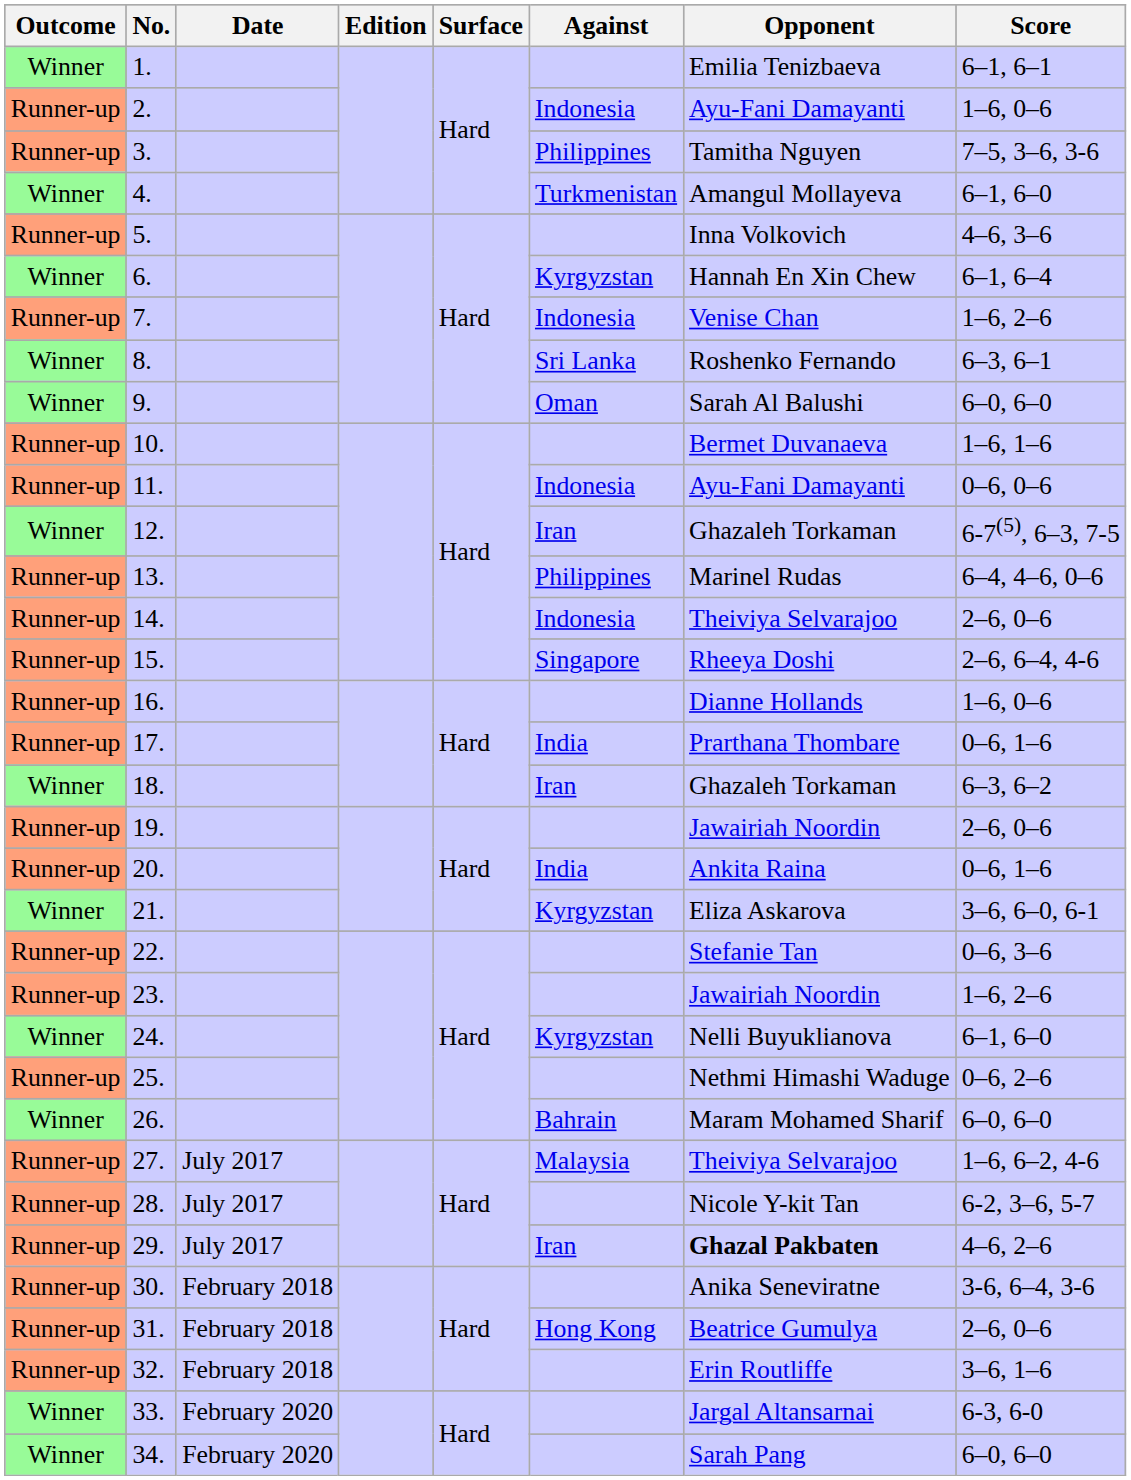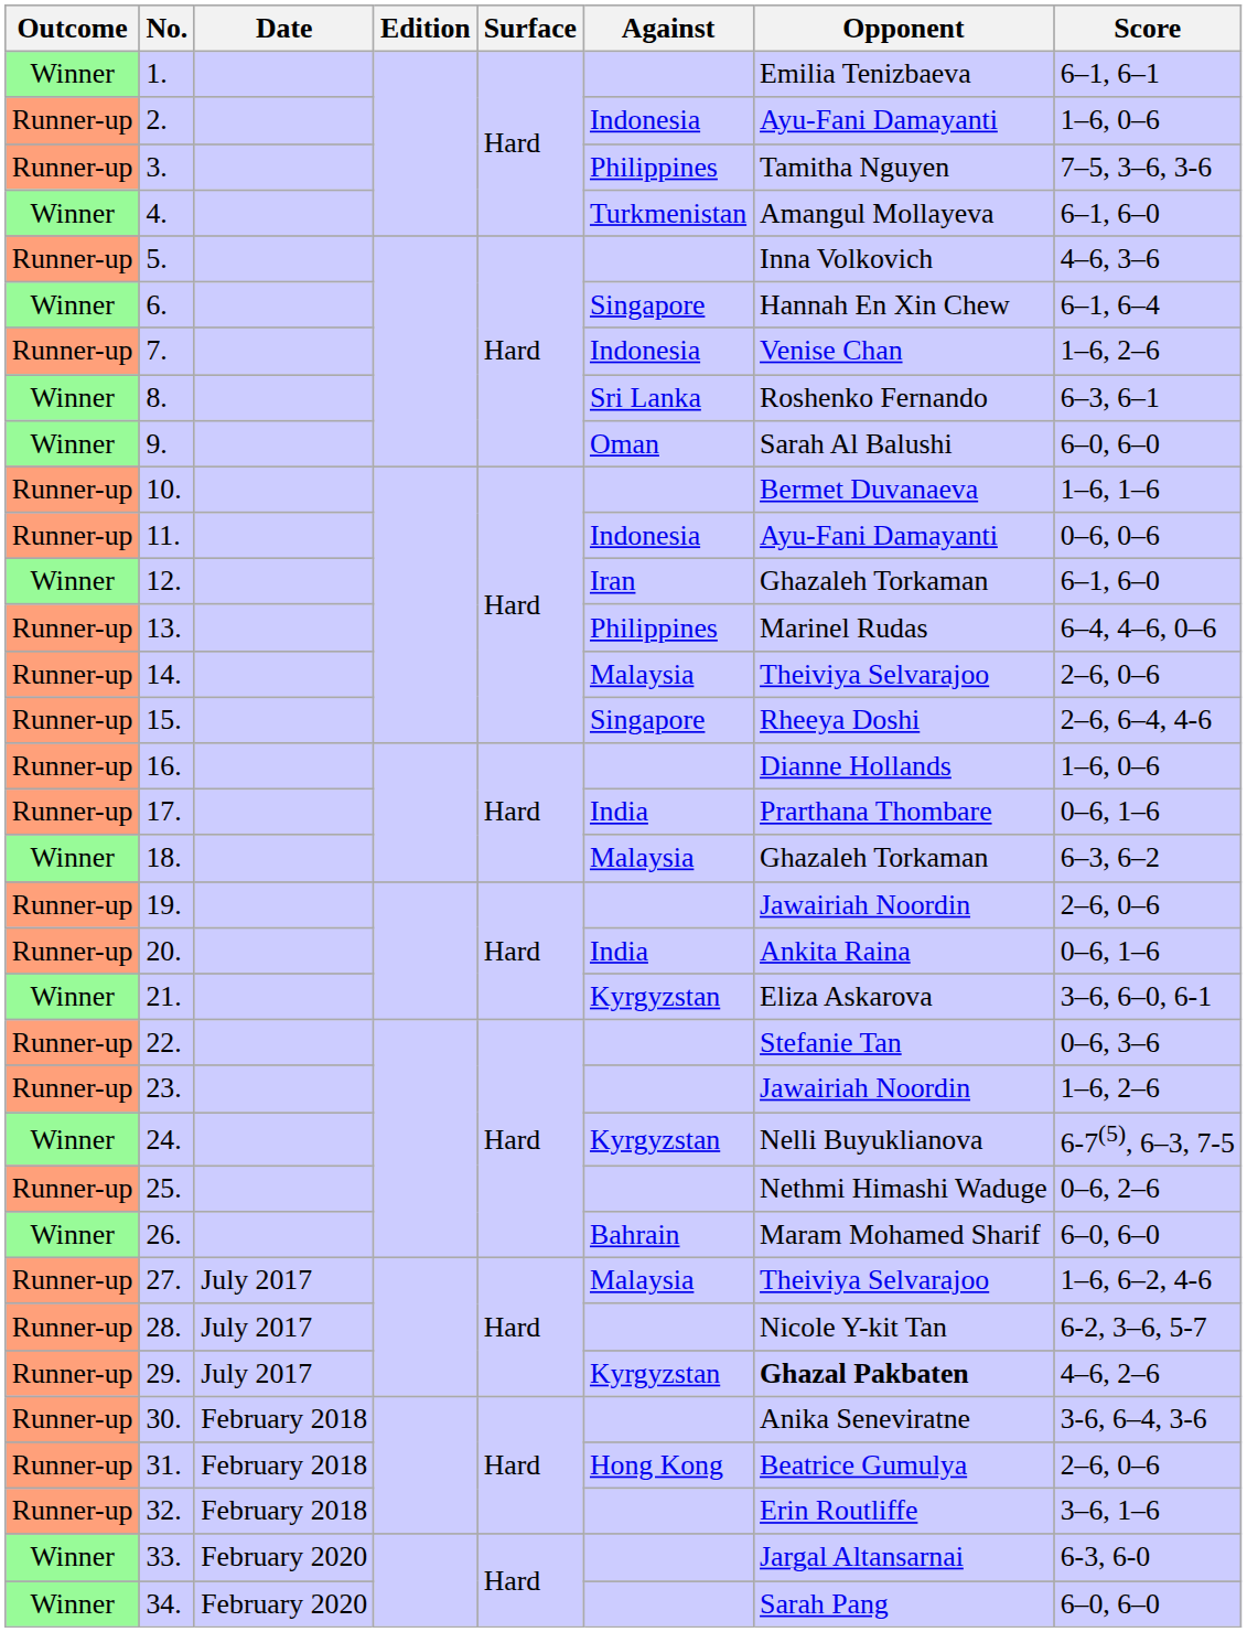 <table class=wikitable style=font-size:97%>
 <tr>
 <th>Outcome</th>
 <th>No.</th>
 <th>Date</th>
 <th>Edition</th>
 <th>Surface</th>
 <th>Against</th>
 <th>Opponent</th>
 <th>Score</th>
 </tr>
 <tr style="background:#ccf;">
 <td style="text-align:center; background:#98fb98;">Winner</td>
 <td>1.</td>
 <td></td>
 <td rowspan="4"></td>
 <td rowspan="4">Hard</td>
 <td></td>
 <td> Emilia Tenizbaeva</td>
 <td>6–1, 6–1</td>
 </tr>
 <tr style="background:#ccf;">
 <td style="text-align:center; background:#ffa07a;">Runner-up</td>
 <td>2.</td>
 <td></td>
 <td><a href='#'>Indonesia</a></td>
 <td> <a href='#'>Ayu-Fani Damayanti</a></td>
 <td>1–6, 0–6</td>
 </tr>
 <tr style="background:#ccf;">
 <td style="text-align:center; background:#ffa07a;">Runner-up</td>
 <td>3.</td>
 <td></td>
 <td><a href='#'>Philippines</a></td>
 <td> Tamitha Nguyen</td>
 <td>7–5, 3–6, 3-6</td>
 </tr>
 <tr style="background:#ccf;">
 <td style="text-align:center; background:#98fb98;">Winner</td>
 <td>4.</td>
 <td></td>
 <td><a href='#'>Turkmenistan</a></td>
 <td> Amangul Mollayeva</td>
 <td>6–1, 6–0</td>
 </tr>
 <tr style="background:#ccf;">
 <td style="text-align:center; background:#ffa07a;">Runner-up</td>
 <td>5.</td>
 <td></td>
 <td rowspan="5"></td>
 <td rowspan="5">Hard</td>
 <td></td>
 <td> Inna Volkovich</td>
 <td>4–6, 3–6</td>
 </tr>
 <tr style="background:#ccf;">
 <td style="text-align:center; background:#98fb98;">Winner</td>
 <td>6.</td>
 <td></td>
-<td><a href='#'>Kyrgyzstan</a></td>
+<td><a href='#'>Singapore</a></td>
 <td> Hannah En Xin Chew</td>
 <td>6–1, 6–4</td>
 </tr>
 <tr style="background:#ccf;">
 <td style="text-align:center; background:#ffa07a;">Runner-up</td>
 <td>7.</td>
 <td></td>
 <td><a href='#'>Indonesia</a></td>
 <td> <a href='#'>Venise Chan</a></td>
 <td>1–6, 2–6</td>
 </tr>
 <tr style="background:#ccf;">
 <td style="text-align:center; background:#98fb98;">Winner</td>
 <td>8.</td>
 <td></td>
 <td><a href='#'>Sri Lanka</a></td>
 <td> Roshenko Fernando</td>
 <td>6–3, 6–1</td>
 </tr>
 <tr style="background:#ccf;">
 <td style="text-align:center; background:#98fb98;">Winner</td>
 <td>9.</td>
 <td></td>
 <td><a href='#'>Oman</a></td>
 <td> Sarah Al Balushi</td>
 <td>6–0, 6–0</td>
 </tr>
 <tr style="background:#ccf;">
 <td style="text-align:center; background:#ffa07a;">Runner-up</td>
 <td>10.</td>
 <td></td>
 <td rowspan="6"></td>
 <td rowspan="6">Hard</td>
 <td></td>
 <td> <a href='#'>Bermet Duvanaeva</a></td>
 <td>1–6, 1–6</td>
 </tr>
 <tr style="background:#ccf;">
 <td style="text-align:center; background:#ffa07a;">Runner-up</td>
 <td>11.</td>
 <td></td>
 <td><a href='#'>Indonesia</a></td>
 <td> <a href='#'>Ayu-Fani Damayanti</a></td>
 <td>0–6, 0–6</td>
 </tr>
 <tr style="background:#ccf;">
 <td style="text-align:center; background:#98fb98;">Winner</td>
 <td>12.</td>
 <td></td>
 <td><a href='#'>Iran</a></td>
 <td> Ghazaleh Torkaman</td>
-<td>6-7<sup>(5)</sup>, 6–3, 7-5</td>
+<td>6–1, 6–0</td>
 </tr>
 <tr style="background:#ccf;">
 <td style="text-align:center; background:#ffa07a;">Runner-up</td>
 <td>13.</td>
 <td></td>
 <td><a href='#'>Philippines</a></td>
 <td> Marinel Rudas</td>
 <td>6–4, 4–6, 0–6</td>
 </tr>
 <tr style="background:#ccf;">
 <td style="text-align:center; background:#ffa07a;">Runner-up</td>
 <td>14.</td>
 <td></td>
-<td><a href='#'>Indonesia</a></td>
+<td><a href='#'>Malaysia</a></td>
 <td> <a href='#'>Theiviya Selvarajoo</a></td>
 <td>2–6, 0–6</td>
 </tr>
 <tr style="background:#ccf;">
 <td style="text-align:center; background:#ffa07a;">Runner-up</td>
 <td>15.</td>
 <td></td>
 <td><a href='#'>Singapore</a></td>
 <td> <a href='#'>Rheeya Doshi</a></td>
 <td>2–6, 6–4, 4-6</td>
 </tr>
 <tr style="background:#ccf;">
 <td style="text-align:center; background:#ffa07a;">Runner-up</td>
 <td>16.</td>
 <td></td>
 <td rowspan="3"></td>
 <td rowspan="3">Hard</td>
 <td></td>
 <td> <a href='#'>Dianne Hollands</a></td>
 <td>1–6, 0–6</td>
 </tr>
 <tr style="background:#ccf;">
 <td style="text-align:center; background:#ffa07a;">Runner-up</td>
 <td>17.</td>
 <td></td>
 <td><a href='#'>India</a></td>
 <td> <a href='#'>Prarthana Thombare</a></td>
 <td>0–6, 1–6</td>
 </tr>
 <tr style="background:#ccf;">
 <td style="text-align:center; background:#98fb98;">Winner</td>
 <td>18.</td>
 <td></td>
-<td><a href='#'>Iran</a></td>
+<td><a href='#'>Malaysia</a></td>
 <td> Ghazaleh Torkaman</td>
 <td>6–3, 6–2</td>
 </tr>
 <tr style="background:#ccf;">
 <td style="text-align:center; background:#ffa07a;">Runner-up</td>
 <td>19.</td>
 <td></td>
 <td rowspan="3"></td>
 <td rowspan="3">Hard</td>
 <td></td>
 <td> <a href='#'>Jawairiah Noordin</a></td>
 <td>2–6, 0–6</td>
 </tr>
 <tr style="background:#ccf;">
 <td style="text-align:center; background:#ffa07a;">Runner-up</td>
 <td>20.</td>
 <td></td>
 <td><a href='#'>India</a></td>
 <td> <a href='#'>Ankita Raina</a></td>
 <td>0–6, 1–6</td>
 </tr>
 <tr style="background:#ccf;">
 <td style="text-align:center; background:#98fb98;">Winner</td>
 <td>21.</td>
 <td></td>
 <td><a href='#'>Kyrgyzstan</a></td>
 <td> Eliza Askarova</td>
 <td>3–6, 6–0, 6-1</td>
 </tr>
 <tr style="background:#ccf;">
 <td style="text-align:center; background:#ffa07a;">Runner-up</td>
 <td>22.</td>
 <td></td>
 <td rowspan="5"></td>
 <td rowspan="5">Hard</td>
 <td></td>
 <td> <a href='#'>Stefanie Tan</a></td>
 <td>0–6, 3–6</td>
 </tr>
 <tr style="background:#ccf;">
 <td style="text-align:center; background:#ffa07a;">Runner-up</td>
 <td>23.</td>
 <td></td>
 <td></td>
 <td> <a href='#'>Jawairiah Noordin</a></td>
 <td>1–6, 2–6</td>
 </tr>
 <tr style="background:#ccf;">
 <td style="text-align:center; background:#98fb98;">Winner</td>
 <td>24.</td>
 <td></td>
 <td><a href='#'>Kyrgyzstan</a></td>
 <td> Nelli Buyuklianova</td>
-<td>6–1, 6–0</td>
+<td>6-7<sup>(5)</sup>, 6–3, 7-5</td>
 </tr>
 <tr style="background:#ccf;">
 <td style="text-align:center; background:#ffa07a;">Runner-up</td>
 <td>25.</td>
 <td></td>
 <td></td>
 <td> Nethmi Himashi Waduge</td>
 <td>0–6, 2–6</td>
 </tr>
 <tr style="background:#ccf;">
 <td style="text-align:center; background:#98fb98;">Winner</td>
 <td>26.</td>
 <td></td>
 <td><a href='#'>Bahrain</a></td>
 <td> Maram Mohamed Sharif</td>
 <td>6–0, 6–0</td>
 </tr>
 <tr style="background:#ccf;">
 <td style="text-align:center; background:#ffa07a;">Runner-up</td>
 <td>27.</td>
 <td>July 2017</td>
 <td rowspan="3"></td>
 <td rowspan="3">Hard</td>
 <td><a href='#'>Malaysia</a></td>
 <td> <a href='#'>Theiviya Selvarajoo</a></td>
 <td>1–6, 6–2, 4-6</td>
 </tr>
 <tr style="background:#ccf;">
 <td style="text-align:center; background:#ffa07a;">Runner-up</td>
 <td>28.</td>
 <td>July 2017</td>
 <td></td>
 <td> Nicole Y-kit Tan</td>
 <td>6-2, 3–6, 5-7</td>
 </tr>
 <tr style="background:#ccf;">
 <td style="text-align:center; background:#ffa07a;">Runner-up</td>
 <td>29.</td>
 <td>July 2017</td>
-<td><a href='#'>Iran</a></td>
+<td><a href='#'>Kyrgyzstan</a></td>
 <td><strong> Ghazal Pakbaten</strong></td>
 <td>4–6, 2–6</td>
 </tr>
 <tr style="background:#ccf;">
 <td style="text-align:center; background:#ffa07a;">Runner-up</td>
 <td>30.</td>
 <td>February 2018</td>
 <td rowspan="3"></td>
 <td rowspan="3">Hard</td>
 <td></td>
 <td> Anika Seneviratne</td>
 <td>3-6, 6–4, 3-6</td>
 </tr>
 <tr style="background:#ccf;">
 <td style="text-align:center; background:#ffa07a;">Runner-up</td>
 <td>31.</td>
 <td>February 2018</td>
 <td><a href='#'>Hong Kong</a></td>
 <td> <a href='#'>Beatrice Gumulya</a></td>
 <td>2–6, 0–6</td>
 </tr>
 <tr style="background:#ccf;">
 <td style="text-align:center; background:#ffa07a;">Runner-up</td>
 <td>32.</td>
 <td>February 2018</td>
 <td></td>
 <td> <a href='#'>Erin Routliffe</a></td>
 <td>3–6, 1–6</td>
 </tr>
 <tr style="background:#ccf;">
 <td style="text-align:center; background:#98fb98;">Winner</td>
 <td>33.</td>
 <td>February 2020</td>
 <td rowspan="2"></td>
 <td rowspan="2">Hard</td>
 <td></td>
 <td> <a href='#'>Jargal Altansarnai</a></td>
 <td>6-3, 6-0</td>
 </tr>
 <tr style="background:#ccf;">
 <td style="text-align:center; background:#98fb98;">Winner</td>
 <td>34.</td>
 <td>February 2020</td>
 <td></td>
 <td> <a href='#'>Sarah Pang</a></td>
 <td>6–0, 6–0</td>
 </tr>
 </table>
